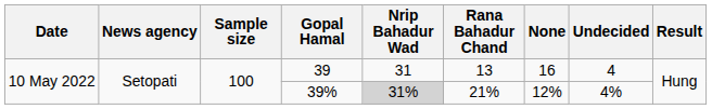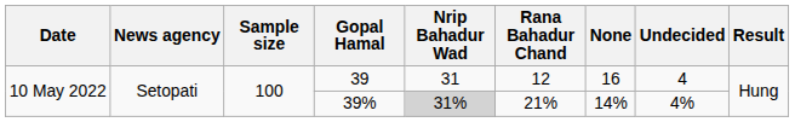 <table class="wikitable sortable" style="text-align:center;font-size:95%;line-height:16px">
 <tr>
 <th>Date</th>
 <th>News agency</th>
 <th style="width:75px;">Sample size</th>
 <th style="width:75px;">Gopal Hamal</th>
 <th style="width:75px;">Nrip Bahadur Wad</th>
 <th style="width:75px;">Rana Bahadur Chand</th>
 <th>None</th>
 <th>Undecided</th>
 <th>Result</th>
 </tr>
 <tr>
 <td rowspan="2">10 May 2022</td>
 <td rowspan="2">Setopati</td>
 <td rowspan="2">100</td>
 <td>39</td>
 <td>31</td>
-<td>13</td>
+<td>12</td>
 <td>16</td>
 <td>4</td>
 <td rowspan="2">Hung</td>
 </tr>
 <tr>
 <td>39%</td>
 <td style="background: lightgrey;">31%</td>
 <td>21%</td>
-<td>12%</td>
+<td>14%</td>
 <td>4%</td>
 </tr>
 </table>
